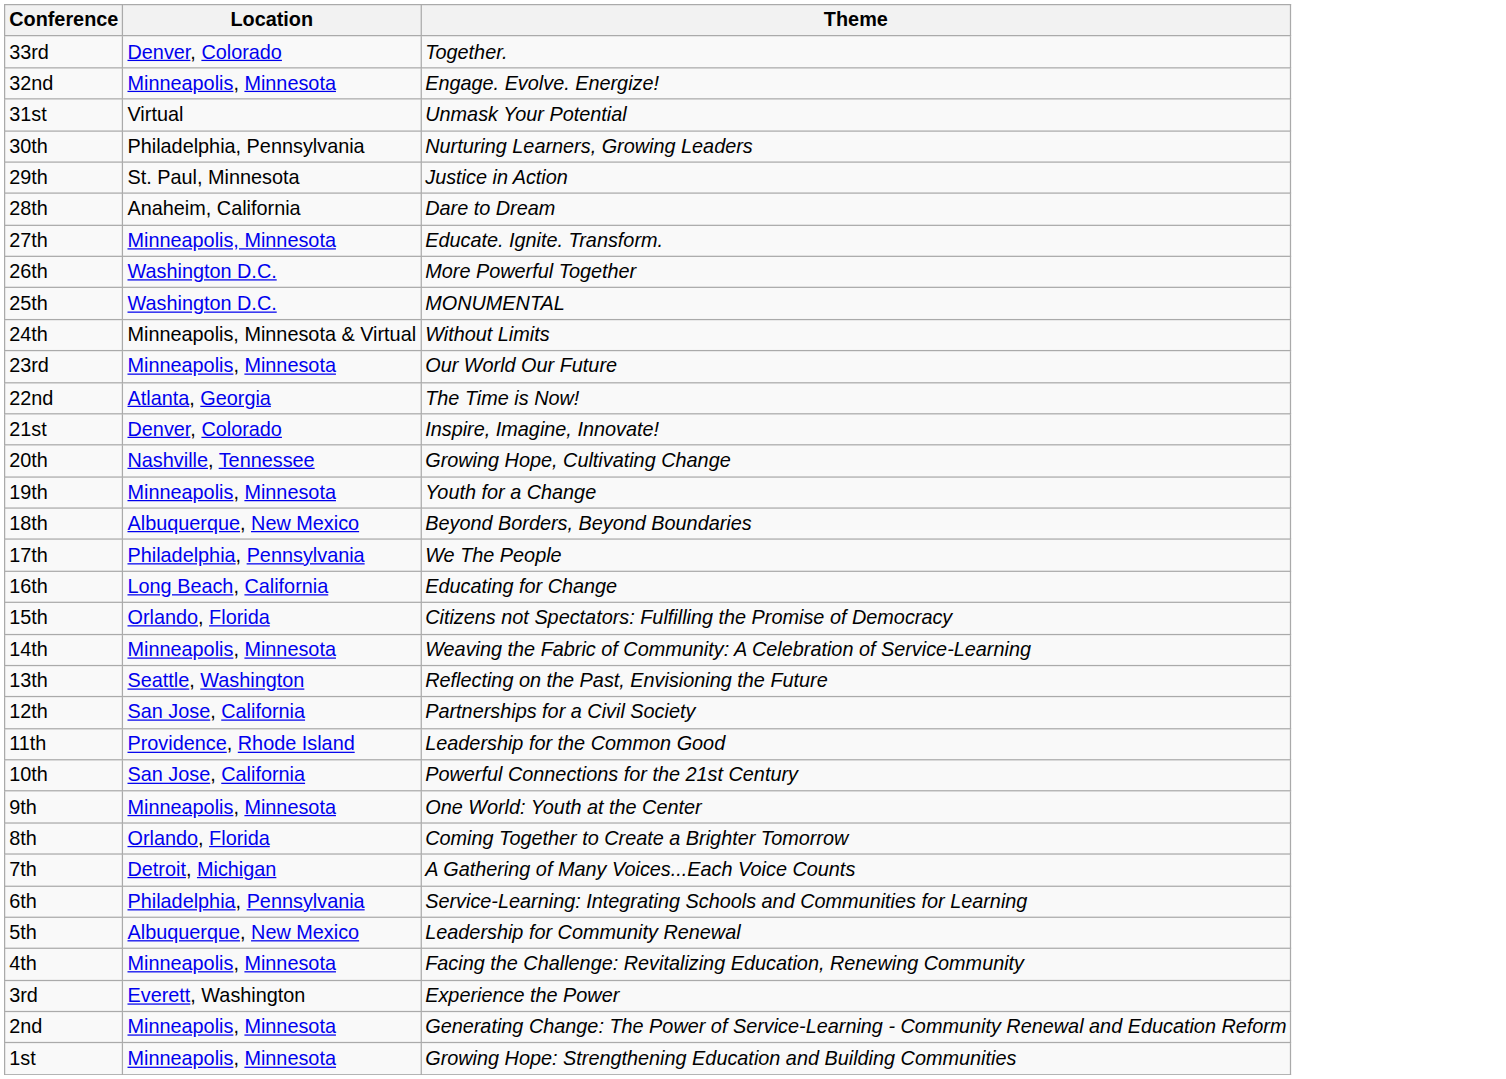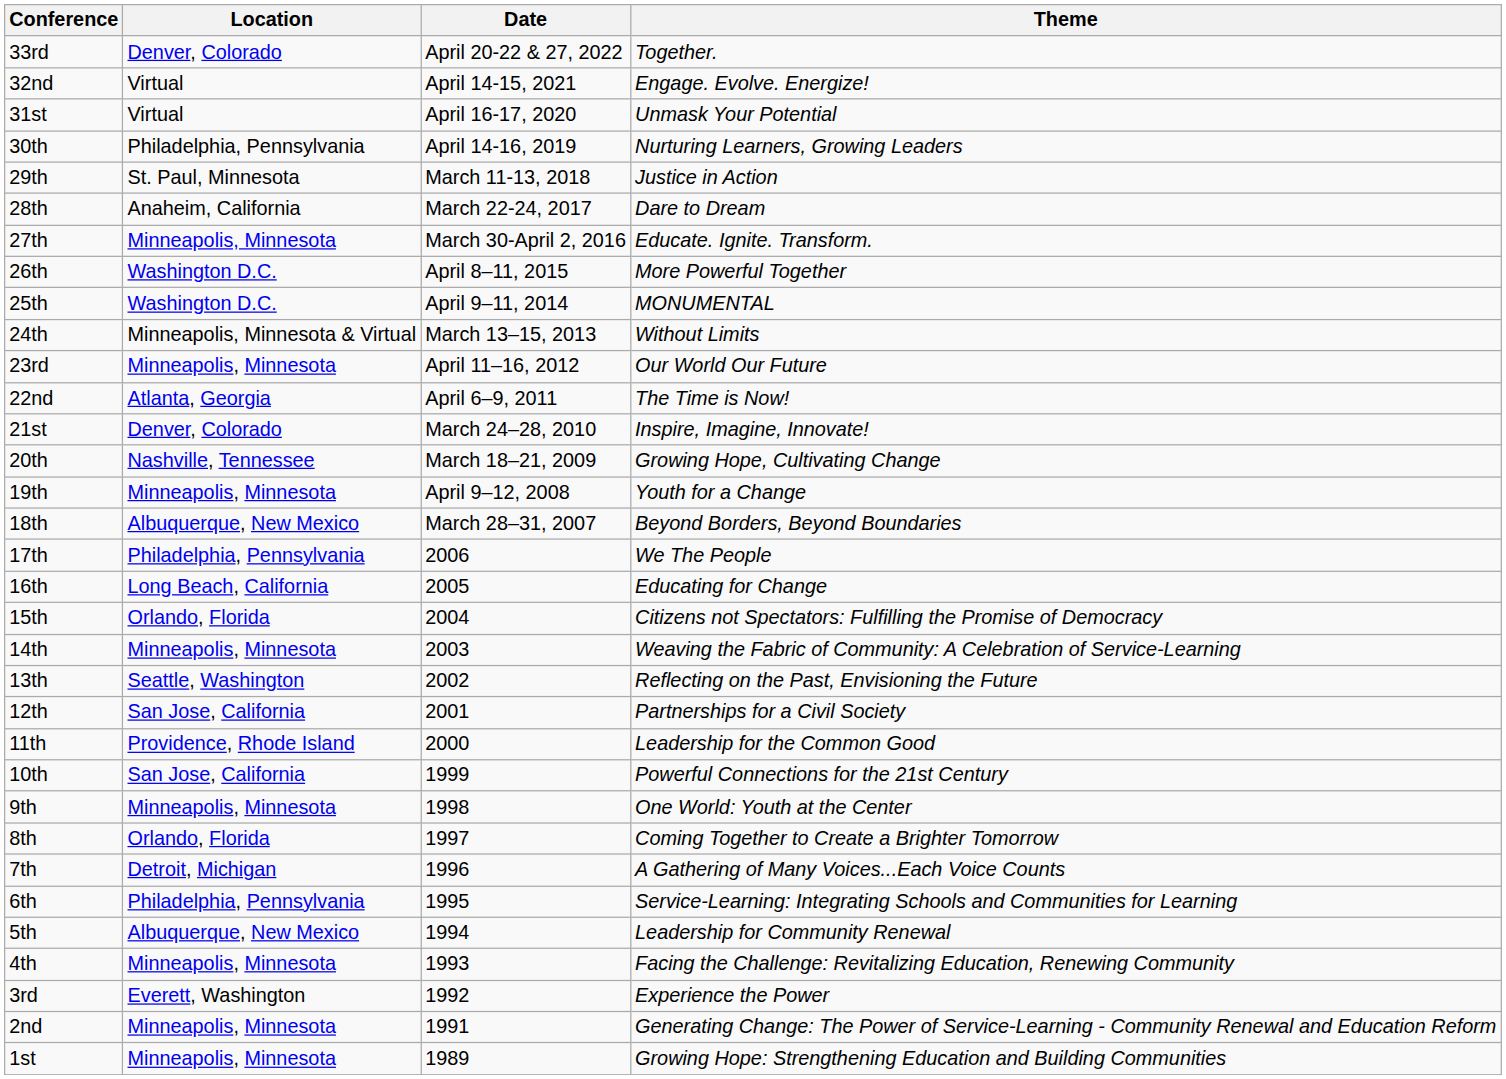 <table class="wikitable">
 <tr>
 <th>Conference</th>
 <th>Location</th>
+<th>Date</th>
 <th>Theme</th>
 </tr>
 <tr>
 <td>33rd</td>
 <td><a href='#'>Denver</a>, <a href='#'>Colorado</a></td>
+<td>April 20-22 & 27, 2022</td>
 <td><em>Together.</em></td>
 </tr>
 <tr>
 <td>32nd</td>
-<td><a href='#'>Minneapolis</a>, <a href='#'>Minnesota</a></td>
+<td>Virtual</td>
+<td>April 14-15, 2021</td>
 <td><em>Engage. Evolve. Energize!</em></td>
 </tr>
 <tr>
 <td>31st</td>
 <td>Virtual</td>
+<td>April 16-17, 2020</td>
 <td><em>Unmask Your Potential</em></td>
 </tr>
 <tr>
 <td>30th</td>
 <td>Philadelphia, Pennsylvania</td>
+<td>April 14-16, 2019</td>
 <td><em>Nurturing Learners, Growing Leaders</em></td>
 </tr>
 <tr>
 <td>29th</td>
 <td>St. Paul, Minnesota</td>
+<td>March 11-13, 2018</td>
 <td><em>Justice in Action</em></td>
 </tr>
 <tr>
 <td>28th</td>
 <td>Anaheim, California</td>
+<td>March 22-24, 2017</td>
 <td><em>Dare to Dream</em></td>
 </tr>
 <tr>
 <td>27th</td>
 <td><a href='#'>Minneapolis, Minnesota</a></td>
+<td>March 30-April 2, 2016</td>
 <td><em>Educate. Ignite. Transform.</em></td>
 </tr>
 <tr>
 <td>26th</td>
 <td><a href='#'>Washington D.C.</a></td>
+<td>April 8–11, 2015</td>
 <td><em>More Powerful Together</em></td>
 </tr>
 <tr>
 <td>25th</td>
 <td><a href='#'>Washington D.C.</a></td>
+<td>April 9–11, 2014</td>
 <td><em>MONUMENTAL</em></td>
 </tr>
 <tr>
 <td>24th</td>
 <td>Minneapolis, Minnesota & Virtual</td>
+<td>March 13–15, 2013</td>
 <td><em>Without Limits</em></td>
 </tr>
 <tr>
 <td>23rd</td>
 <td><a href='#'>Minneapolis</a>, <a href='#'>Minnesota</a></td>
+<td>April 11–16, 2012</td>
 <td><em>Our World Our Future</em></td>
 </tr>
 <tr>
 <td>22nd</td>
 <td><a href='#'>Atlanta</a>, <a href='#'>Georgia</a></td>
+<td>April 6–9, 2011</td>
 <td><em>The Time is Now!</em></td>
 </tr>
 <tr>
 <td>21st</td>
 <td><a href='#'>Denver</a>, <a href='#'>Colorado</a></td>
+<td>March 24–28, 2010</td>
 <td><em>Inspire, Imagine, Innovate!</em></td>
 </tr>
 <tr>
 <td>20th</td>
 <td><a href='#'>Nashville</a>, <a href='#'>Tennessee</a></td>
+<td>March 18–21, 2009</td>
 <td><em>Growing Hope, Cultivating Change</em></td>
 </tr>
 <tr>
 <td>19th</td>
 <td><a href='#'>Minneapolis</a>, <a href='#'>Minnesota</a></td>
+<td>April 9–12, 2008</td>
 <td><em>Youth for a Change</em></td>
 </tr>
 <tr>
 <td>18th</td>
 <td><a href='#'>Albuquerque</a>, <a href='#'>New Mexico</a></td>
+<td>March 28–31, 2007</td>
 <td><em>Beyond Borders, Beyond Boundaries</em></td>
 </tr>
 <tr>
 <td>17th</td>
 <td><a href='#'>Philadelphia</a>, <a href='#'>Pennsylvania</a></td>
+<td>2006</td>
 <td><em>We The People</em></td>
 </tr>
 <tr>
 <td>16th</td>
 <td><a href='#'>Long Beach</a>, <a href='#'>California</a></td>
+<td>2005</td>
 <td><em>Educating for Change</em></td>
 </tr>
 <tr>
 <td>15th</td>
 <td><a href='#'>Orlando</a>, <a href='#'>Florida</a></td>
+<td>2004</td>
 <td><em>Citizens not Spectators:  Fulfilling the Promise of Democracy</em></td>
 </tr>
 <tr>
 <td>14th</td>
 <td><a href='#'>Minneapolis</a>, <a href='#'>Minnesota</a></td>
+<td>2003</td>
 <td><em>Weaving the Fabric of Community:  A Celebration of Service-Learning</em></td>
 </tr>
 <tr>
 <td>13th</td>
 <td><a href='#'>Seattle</a>, <a href='#'>Washington</a></td>
+<td>2002</td>
 <td><em>Reflecting on the Past, Envisioning the Future</em></td>
 </tr>
 <tr>
 <td>12th</td>
 <td><a href='#'>San Jose</a>, <a href='#'>California</a></td>
+<td>2001</td>
 <td><em>Partnerships for a Civil Society</em></td>
 </tr>
 <tr>
 <td>11th</td>
 <td><a href='#'>Providence</a>, <a href='#'>Rhode Island</a></td>
+<td>2000</td>
 <td><em>Leadership for the Common Good</em></td>
 </tr>
 <tr>
 <td>10th</td>
 <td><a href='#'>San Jose</a>, <a href='#'>California</a></td>
+<td>1999</td>
 <td><em>Powerful Connections for the 21st Century</em></td>
 </tr>
 <tr>
 <td>9th</td>
 <td><a href='#'>Minneapolis</a>, <a href='#'>Minnesota</a></td>
+<td>1998</td>
 <td><em>One World: Youth at the Center</em></td>
 </tr>
 <tr>
 <td>8th</td>
 <td><a href='#'>Orlando</a>, <a href='#'>Florida</a></td>
+<td>1997</td>
 <td><em>Coming Together to Create a Brighter Tomorrow</em></td>
 </tr>
 <tr>
 <td>7th</td>
 <td><a href='#'>Detroit</a>, <a href='#'>Michigan</a></td>
+<td>1996</td>
 <td><em>A Gathering of Many Voices...Each Voice Counts</em></td>
 </tr>
 <tr>
 <td>6th</td>
 <td><a href='#'>Philadelphia</a>, <a href='#'>Pennsylvania</a></td>
+<td>1995</td>
 <td><em>Service-Learning: Integrating Schools and Communities for Learning</em></td>
 </tr>
 <tr>
 <td>5th</td>
 <td><a href='#'>Albuquerque</a>, <a href='#'>New Mexico</a></td>
+<td>1994</td>
 <td><em>Leadership for Community Renewal</em></td>
 </tr>
 <tr>
 <td>4th</td>
 <td><a href='#'>Minneapolis</a>, <a href='#'>Minnesota</a></td>
+<td>1993</td>
 <td><em>Facing the Challenge: Revitalizing Education, Renewing Community</em></td>
 </tr>
 <tr>
 <td>3rd</td>
 <td><a href='#'>Everett</a>, Washington</td>
+<td>1992</td>
 <td><em>Experience the Power</em></td>
 </tr>
 <tr>
 <td>2nd</td>
 <td><a href='#'>Minneapolis</a>, <a href='#'>Minnesota</a></td>
+<td>1991</td>
 <td><em>Generating Change: The Power of Service-Learning - Community Renewal and Education Reform</em></td>
 </tr>
 <tr>
 <td>1st</td>
 <td><a href='#'>Minneapolis</a>, <a href='#'>Minnesota</a></td>
+<td>1989</td>
 <td><em>Growing Hope: Strengthening Education and Building Communities</em></td>
 </tr>
 </table>
